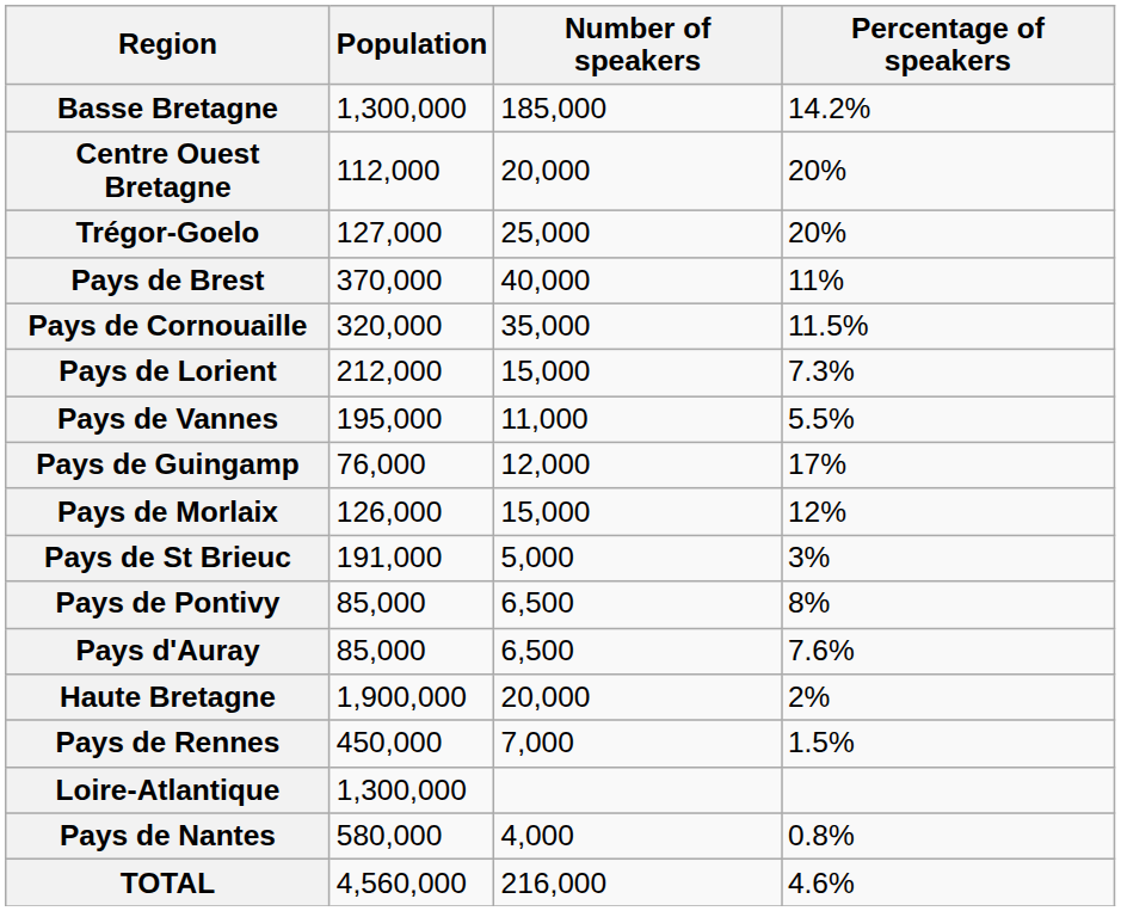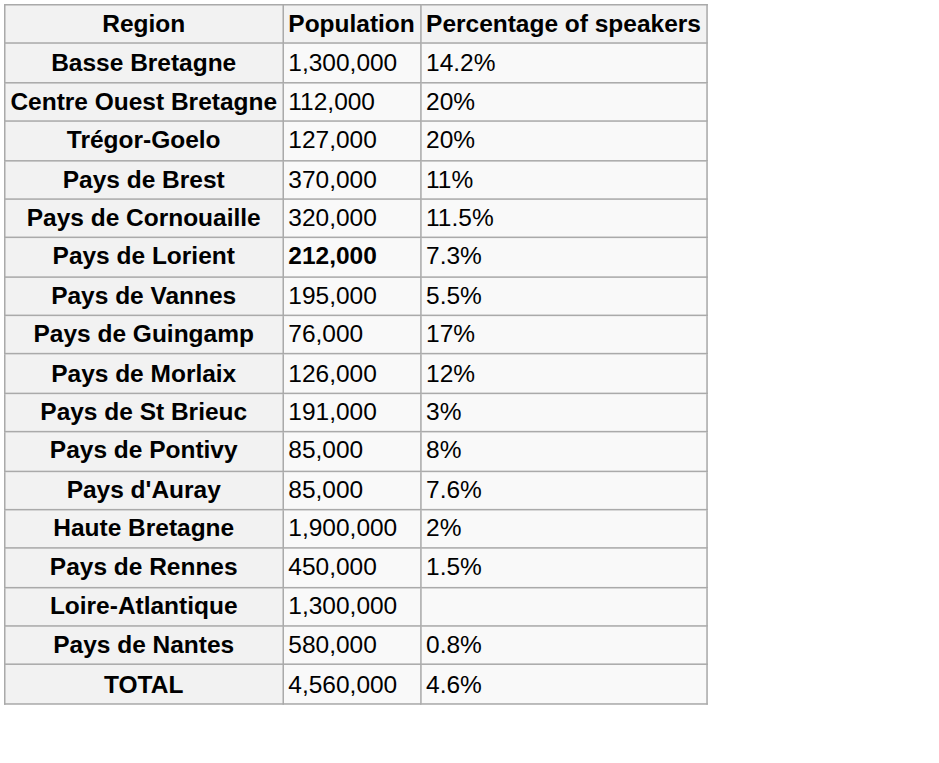 <table class="wikitable sortable">
 <tr>
 <th scope="col">Region</th>
 <th scope="col">Population</th>
-<th scope="col">Number of speakers</th>
 <th scope="col">Percentage of speakers</th>
 </tr>
 <tr>
 <th scope="row">Basse Bretagne</th>
 <td>1,300,000</td>
-<td>185,000</td>
 <td>14.2%</td>
 </tr>
 <tr>
 <th scope="row">Centre Ouest Bretagne</th>
 <td>112,000</td>
-<td>20,000</td>
 <td>20%</td>
 </tr>
 <tr>
 <th scope="row">Trégor-Goelo</th>
 <td>127,000</td>
-<td>25,000</td>
 <td>20%</td>
 </tr>
 <tr>
 <th scope="row">Pays de Brest</th>
 <td>370,000</td>
-<td>40,000</td>
 <td>11%</td>
 </tr>
 <tr>
 <th scope="row">Pays de Cornouaille</th>
 <td>320,000</td>
-<td>35,000</td>
 <td>11.5%</td>
 </tr>
 <tr>
 <th scope="row">Pays de Lorient</th>
-<td>212,000</td>
-<td>15,000</td>
+<td><strong>212,000</strong></td>
 <td>7.3%</td>
 </tr>
 <tr>
 <th scope="row">Pays de Vannes</th>
 <td>195,000</td>
-<td>11,000</td>
 <td>5.5%</td>
 </tr>
 <tr>
 <th scope="row">Pays de Guingamp</th>
 <td>76,000</td>
-<td>12,000</td>
 <td>17%</td>
 </tr>
 <tr>
 <th scope="row">Pays de Morlaix</th>
 <td>126,000</td>
-<td>15,000</td>
 <td>12%</td>
 </tr>
 <tr>
 <th scope="row">Pays de St Brieuc</th>
 <td>191,000</td>
-<td>5,000</td>
 <td>3%</td>
 </tr>
 <tr>
 <th scope="row">Pays de Pontivy</th>
 <td>85,000</td>
-<td>6,500</td>
 <td>8%</td>
 </tr>
 <tr>
 <th scope="row">Pays d'Auray</th>
 <td>85,000</td>
-<td>6,500</td>
 <td>7.6%</td>
 </tr>
 <tr>
 <th scope="row">Haute Bretagne</th>
 <td>1,900,000</td>
-<td>20,000</td>
 <td>2%</td>
 </tr>
 <tr>
 <th scope="row">Pays de Rennes</th>
 <td>450,000</td>
-<td>7,000</td>
 <td>1.5%</td>
 </tr>
 <tr>
 <th scope="row">Loire-Atlantique</th>
 <td>1,300,000</td>
 <td></td>
-<td></td>
 </tr>
 <tr>
 <th scope="row">Pays de Nantes</th>
 <td>580,000</td>
-<td>4,000</td>
 <td>0.8%</td>
 </tr>
 <tr class="sortbottom">
 <th scope="row">TOTAL</th>
 <td>4,560,000</td>
-<td>216,000</td>
 <td>4.6%</td>
 </tr>
 </table>
